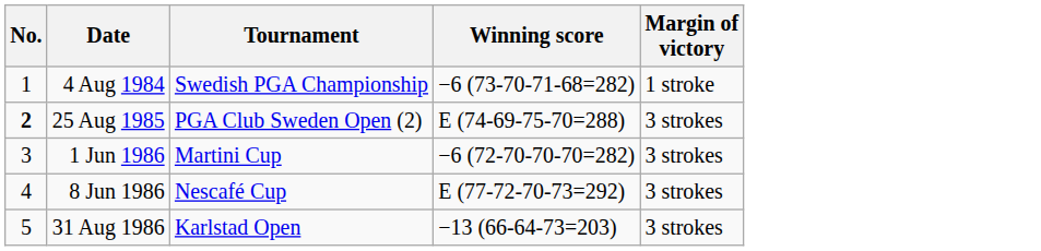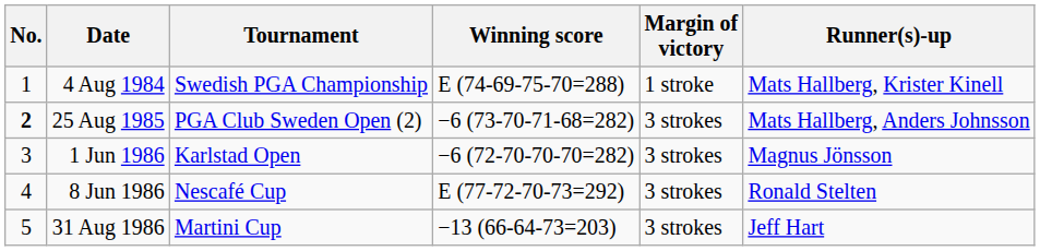 <table class="wikitable" style="font-size:95%;">
 <tr>
 <th>No.</th>
 <th>Date</th>
 <th>Tournament</th>
 <th>Winning score</th>
 <th>Margin of<br>victory</th>
+<th>Runner(s)-up</th>
 </tr>
 <tr>
 <td align=center>1</td>
 <td align=right>4 Aug <a href='#'>1984</a></td>
 <td><a href='#'>Swedish PGA Championship</a></td>
-<td>−6 (73-70-71-68=282)</td>
+<td>E (74-69-75-70=288)</td>
 <td>1 stroke</td>
+<td> <a href='#'>Mats Hallberg</a>,  <a href='#'>Krister Kinell</a></td>
 </tr>
 <tr>
 <td align=center><strong>2</strong></td>
 <td align=right>25 Aug <a href='#'>1985</a></td>
 <td><a href='#'>PGA Club Sweden Open</a> (2)</td>
-<td>E (74-69-75-70=288)</td>
+<td>−6 (73-70-71-68=282)</td>
 <td>3 strokes</td>
+<td> <a href='#'>Mats Hallberg</a>,  <a href='#'>Anders Johnsson</a></td>
 </tr>
 <tr>
 <td align=center>3</td>
 <td align=right>1 Jun <a href='#'>1986</a></td>
-<td><a href='#'>Martini Cup</a></td>
+<td><a href='#'>Karlstad Open</a></td>
 <td>−6 (72-70-70-70=282)</td>
 <td>3 strokes</td>
+<td> <a href='#'>Magnus Jönsson</a></td>
 </tr>
 <tr>
 <td align=center>4</td>
 <td align=right>8 Jun 1986</td>
 <td><a href='#'>Nescafé Cup</a></td>
 <td>E (77-72-70-73=292)</td>
 <td>3 strokes</td>
+<td> <a href='#'>Ronald Stelten</a></td>
 </tr>
 <tr>
 <td align=center>5</td>
 <td align=right>31 Aug 1986</td>
-<td><a href='#'>Karlstad Open</a></td>
+<td><a href='#'>Martini Cup</a></td>
 <td>−13 (66-64-73=203)</td>
 <td>3 strokes</td>
+<td> <a href='#'>Jeff Hart</a></td>
 </tr>
 </table>
